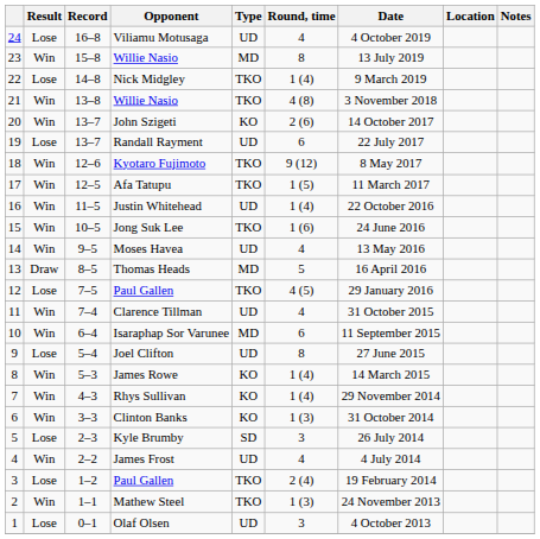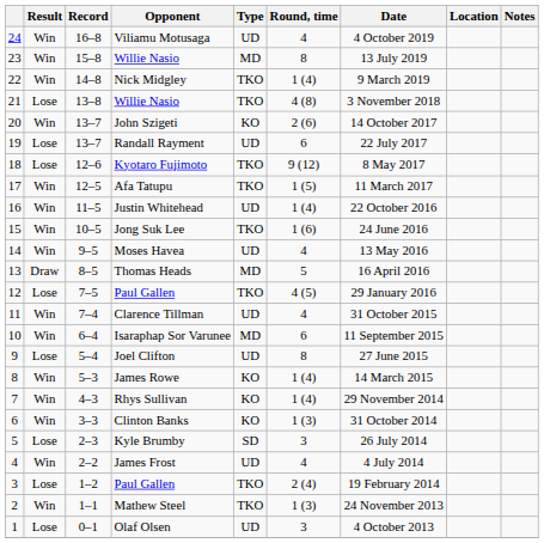 <table class="wikitable" style="text-align:center; font-size:95%">
 <tr>
 <th></th>
 <th>Result</th>
 <th>Record</th>
 <th>Opponent</th>
 <th>Type</th>
 <th>Round, time</th>
 <th>Date</th>
 <th>Location</th>
 <th>Notes</th>
 </tr>
 <tr>
 <td><a href='#'>24</a></td>
-<td>Lose</td>
+<td>Win</td>
 <td>16–8</td>
 <td style="text-align:left;"> Viliamu Motusaga</td>
 <td>UD</td>
 <td>4</td>
 <td>4 October 2019</td>
 <td style="text-align:left;"> </td>
 <td></td>
 </tr>
 <tr>
 <td>23</td>
 <td>Win</td>
 <td>15–8</td>
 <td style="text-align:left;"> <a href='#'>Willie Nasio</a></td>
 <td>MD</td>
 <td>8</td>
 <td>13 July 2019</td>
 <td style="text-align:left;"> </td>
 <td></td>
 </tr>
 <tr>
 <td>22</td>
-<td>Lose</td>
+<td>Win</td>
 <td>14–8</td>
 <td style="text-align:left;"> Nick Midgley</td>
 <td>TKO</td>
 <td>1 (4) </td>
 <td>9 March 2019</td>
 <td style="text-align:left;"> </td>
 <td></td>
 </tr>
 <tr>
 <td>21</td>
-<td>Win</td>
+<td>Lose</td>
 <td>13–8</td>
 <td style="text-align:left;"> <a href='#'>Willie Nasio</a></td>
 <td>TKO</td>
 <td>4 (8) </td>
 <td>3 November 2018</td>
 <td style="text-align:left;"> </td>
 <td></td>
 </tr>
 <tr>
 <td>20</td>
 <td>Win</td>
 <td>13–7</td>
 <td style="text-align:left;"> John Szigeti</td>
 <td>KO</td>
 <td>2 (6) </td>
 <td>14 October 2017</td>
 <td style="text-align:left;"> </td>
 <td></td>
 </tr>
 <tr>
 <td>19</td>
 <td>Lose</td>
 <td>13–7</td>
 <td style="text-align:left;"> Randall Rayment</td>
 <td>UD</td>
 <td>6</td>
 <td>22 July 2017</td>
 <td style="text-align:left;"> </td>
 <td></td>
 </tr>
 <tr>
 <td>18</td>
-<td>Win</td>
+<td>Lose</td>
 <td>12–6</td>
 <td style="text-align:left;"> <a href='#'>Kyotaro Fujimoto</a></td>
 <td>TKO</td>
 <td>9 (12)</td>
 <td>8 May 2017</td>
 <td style="text-align:left;"> </td>
 <td style="text-align:left;"></td>
 </tr>
 <tr>
 <td>17</td>
 <td>Win</td>
 <td>12–5</td>
 <td style="text-align:left;"> Afa Tatupu</td>
 <td>TKO</td>
 <td>1 (5) </td>
 <td>11 March 2017</td>
 <td style="text-align:left;"> </td>
 <td style="text-align:left;"></td>
 </tr>
 <tr>
 <td>16</td>
 <td>Win</td>
 <td>11–5</td>
 <td style="text-align:left;"> Justin Whitehead</td>
 <td>UD</td>
 <td>1 (4) </td>
 <td>22 October 2016</td>
 <td style="text-align:left;"> </td>
 <td style="text-align:left;"></td>
 </tr>
 <tr>
 <td>15</td>
 <td>Win</td>
 <td>10–5</td>
 <td style="text-align:left;"> Jong Suk Lee</td>
 <td>TKO</td>
 <td>1 (6)</td>
 <td>24 June 2016</td>
 <td style="text-align:left;"> </td>
 <td style="text-align:left;"></td>
 </tr>
 <tr>
 <td>14</td>
 <td>Win</td>
 <td>9–5</td>
 <td style="text-align:left;"> Moses Havea</td>
 <td>UD</td>
 <td>4</td>
 <td>13 May 2016</td>
 <td style="text-align:left;"> </td>
 <td style="text-align:left;"></td>
 </tr>
 <tr>
 <td>13</td>
 <td>Draw</td>
 <td>8–5</td>
 <td style="text-align:left;"> Thomas Heads</td>
 <td>MD</td>
 <td>5</td>
 <td>16 April 2016</td>
 <td style="text-align:left;"> </td>
 <td style="text-align:left;"></td>
 </tr>
 <tr>
 <td>12</td>
 <td>Lose</td>
 <td>7–5</td>
 <td style="text-align:left;"> <a href='#'>Paul Gallen</a></td>
 <td>TKO</td>
 <td>4 (5) </td>
 <td>29 January 2016</td>
 <td style="text-align:left;"> </td>
 <td style="text-align:left;"></td>
 </tr>
 <tr>
 <td>11</td>
 <td>Win</td>
 <td>7–4</td>
 <td style="text-align:left;"> Clarence Tillman</td>
 <td>UD</td>
 <td>4</td>
 <td>31 October 2015</td>
 <td style="text-align:left;"> </td>
 <td style="text-align:left;"></td>
 </tr>
 <tr>
 <td>10</td>
 <td>Win</td>
 <td>6–4</td>
 <td style="text-align:left;"> Isaraphap Sor Varunee</td>
 <td>MD</td>
 <td>6</td>
 <td>11 September 2015</td>
 <td style="text-align:left;"> </td>
 <td style="text-align:left;"></td>
 </tr>
 <tr>
 <td>9</td>
 <td>Lose</td>
 <td>5–4</td>
 <td style="text-align:left;"> Joel Clifton</td>
 <td>UD</td>
 <td>8</td>
 <td>27 June 2015</td>
 <td style="text-align:left;"> </td>
 <td style="text-align:left;"></td>
 </tr>
 <tr>
 <td>8</td>
 <td>Win</td>
 <td>5–3</td>
 <td style="text-align:left;"> James Rowe</td>
 <td>KO</td>
 <td>1 (4) </td>
 <td>14 March 2015</td>
 <td style="text-align:left;"> </td>
 <td style="text-align:left;"></td>
 </tr>
 <tr>
 <td>7</td>
 <td>Win</td>
 <td>4–3</td>
 <td style="text-align:left;"> Rhys Sullivan</td>
 <td>KO</td>
 <td>1 (4) </td>
 <td>29 November 2014</td>
 <td style="text-align:left;"> </td>
 <td style="text-align:left;"></td>
 </tr>
 <tr>
 <td>6</td>
 <td>Win</td>
 <td>3–3</td>
 <td style="text-align:left;"> Clinton Banks</td>
 <td>KO</td>
 <td>1 (3) </td>
 <td>31 October 2014</td>
 <td style="text-align:left;"> </td>
 <td style="text-align:left;"></td>
 </tr>
 <tr>
 <td>5</td>
 <td>Lose</td>
 <td>2–3</td>
 <td style="text-align:left;"> Kyle Brumby</td>
 <td>SD</td>
 <td>3</td>
 <td>26 July 2014</td>
 <td style="text-align:left;"> </td>
 <td style="text-align:left;"></td>
 </tr>
 <tr>
 <td>4</td>
 <td>Win</td>
 <td>2–2</td>
 <td style="text-align:left;"> James Frost</td>
 <td>UD</td>
 <td>4</td>
 <td>4 July 2014</td>
 <td style="text-align:left;"> </td>
 <td style="text-align:left;"></td>
 </tr>
 <tr>
 <td>3</td>
 <td>Lose</td>
 <td>1–2</td>
 <td style="text-align:left;"> <a href='#'>Paul Gallen</a></td>
 <td>TKO</td>
 <td>2 (4) </td>
 <td>19 February 2014</td>
 <td style="text-align:left;"> </td>
 <td style="text-align:left;"></td>
 </tr>
 <tr>
 <td>2</td>
 <td>Win</td>
 <td>1–1</td>
 <td style="text-align:left;"> Mathew Steel</td>
 <td>TKO</td>
 <td>1 (3) </td>
 <td>24 November 2013</td>
 <td style="text-align:left;"> </td>
 <td style="text-align:left;"></td>
 </tr>
 <tr>
 <td>1</td>
 <td>Lose</td>
 <td>0–1</td>
 <td style="text-align:left;"> Olaf Olsen</td>
 <td>UD</td>
 <td>3</td>
 <td>4 October 2013</td>
 <td style="text-align:left;"> </td>
 <td style="text-align:left;"></td>
 </tr>
 <tr>
 </tr>
 </table>
